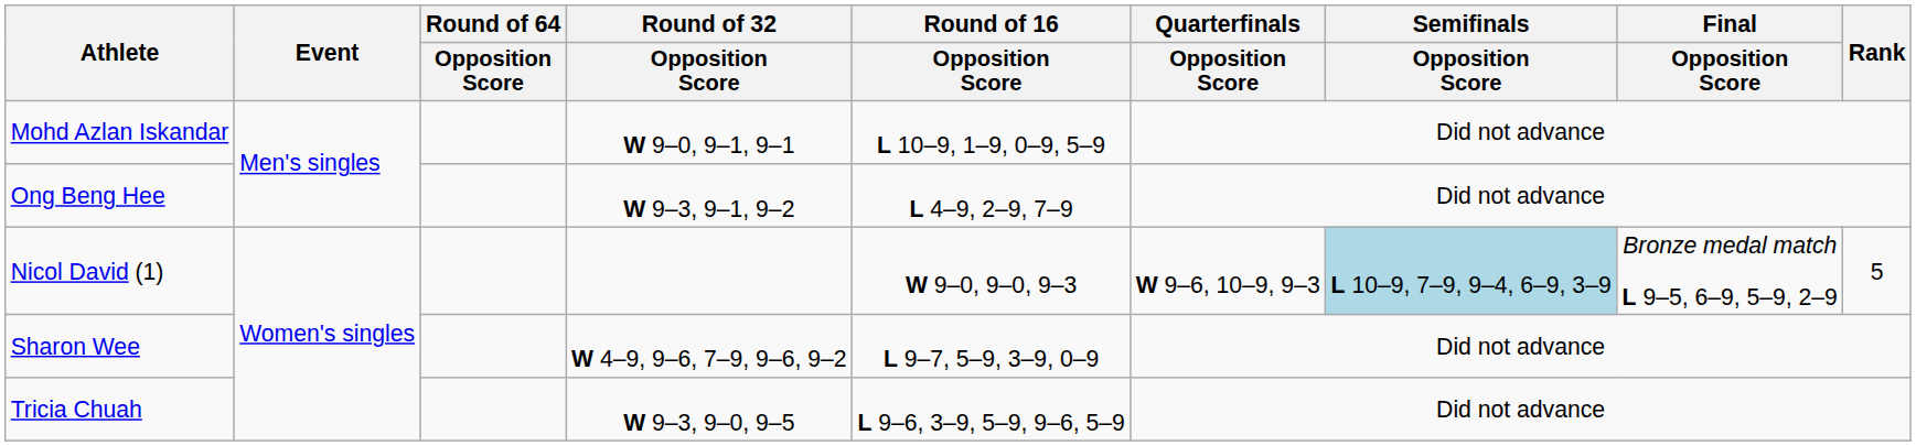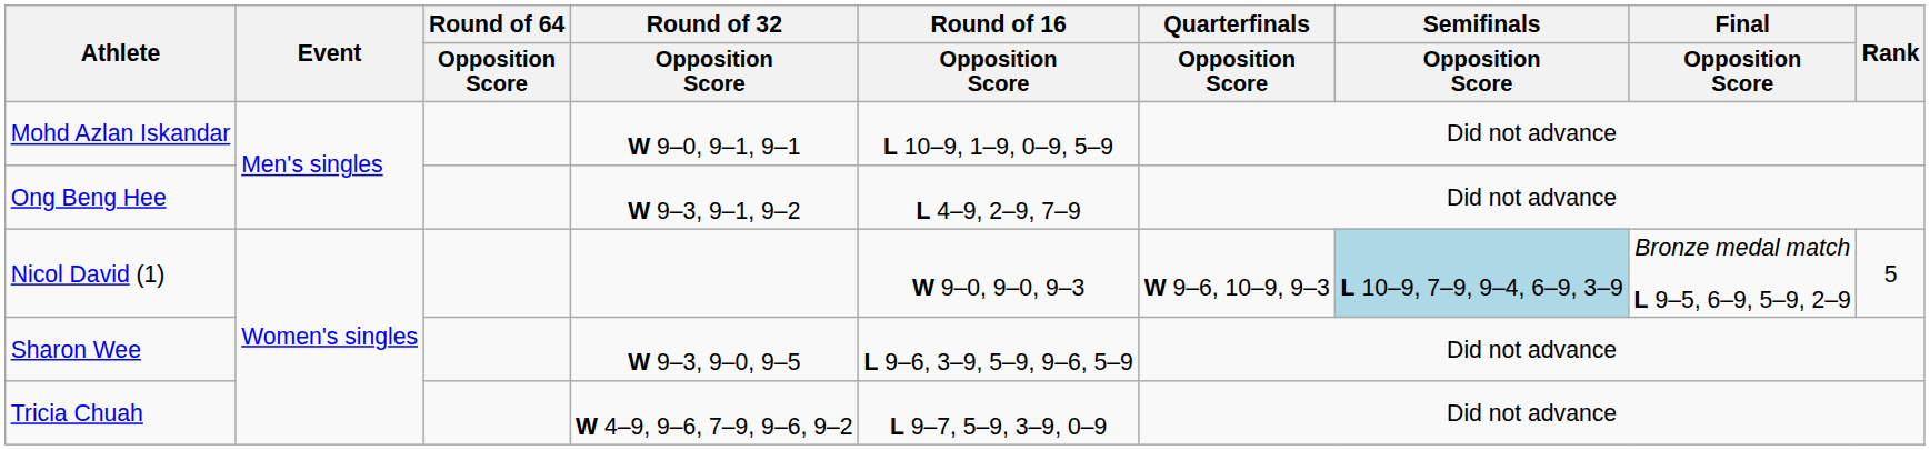 <table class="wikitable" style="font-size:90%;">
 <tr>
 <th rowspan=2>Athlete</th>
 <th rowspan=2>Event</th>
 <th>Round of 64</th>
 <th>Round of 32</th>
 <th>Round of 16</th>
 <th>Quarterfinals</th>
 <th>Semifinals</th>
 <th>Final</th>
 <th rowspan=2>Rank</th>
 </tr>
 <tr style="font-size:95%">
 <th>Opposition<br>Score</th>
 <th>Opposition<br>Score</th>
 <th>Opposition<br>Score</th>
 <th>Opposition<br>Score</th>
 <th>Opposition<br>Score</th>
 <th>Opposition<br>Score</th>
 </tr>
 <tr align=center>
 <td align=left><a href='#'>Mohd Azlan Iskandar</a></td>
 <td align=left rowspan=2><a href='#'>Men's singles</a></td>
 <td></td>
 <td><br><strong>W</strong> 9–0, 9–1, 9–1</td>
 <td><br><strong>L</strong> 10–9, 1–9, 0–9, 5–9</td>
 <td colspan=4>Did not advance</td>
 </tr>
 <tr align=center>
 <td align=left><a href='#'>Ong Beng Hee</a></td>
 <td></td>
 <td><br><strong>W</strong> 9–3, 9–1, 9–2</td>
 <td><br><strong>L</strong> 4–9, 2–9, 7–9</td>
 <td colspan=4>Did not advance</td>
 </tr>
 <tr align=center>
 <td align=left><a href='#'>Nicol David</a> (1)</td>
 <td align=left rowspan=3><a href='#'>Women's singles</a></td>
 <td></td>
 <td></td>
 <td><br><strong>W</strong> 9–0, 9–0, 9–3</td>
 <td><br><strong>W</strong> 9–6, 10–9, 9–3</td>
 <td style="background: lightblue;"><br><strong>L</strong> 10–9, 7–9, 9–4, 6–9, 3–9</td>
 <td><em>Bronze medal match</em><br><br><strong>L</strong> 9–5, 6–9, 5–9, 2–9</td>
 <td>5</td>
 </tr>
 <tr align=center>
 <td align=left><a href='#'>Sharon Wee</a></td>
 <td></td>
-<td><br><strong>W</strong> 4–9, 9–6, 7–9, 9–6, 9–2</td>
-<td><br><strong>L</strong> 9–7, 5–9, 3–9, 0–9</td>
+<td><br><strong>W</strong> 9–3, 9–0, 9–5</td>
+<td><br><strong>L</strong> 9–6, 3–9, 5–9, 9–6, 5–9</td>
 <td colspan=4>Did not advance</td>
 </tr>
 <tr align=center>
 <td align=left><a href='#'>Tricia Chuah</a></td>
 <td></td>
-<td><br><strong>W</strong> 9–3, 9–0, 9–5</td>
-<td><br><strong>L</strong> 9–6, 3–9, 5–9, 9–6, 5–9</td>
+<td><br><strong>W</strong> 4–9, 9–6, 7–9, 9–6, 9–2</td>
+<td><br><strong>L</strong> 9–7, 5–9, 3–9, 0–9</td>
 <td colspan=4>Did not advance</td>
 </tr>
 </table>
